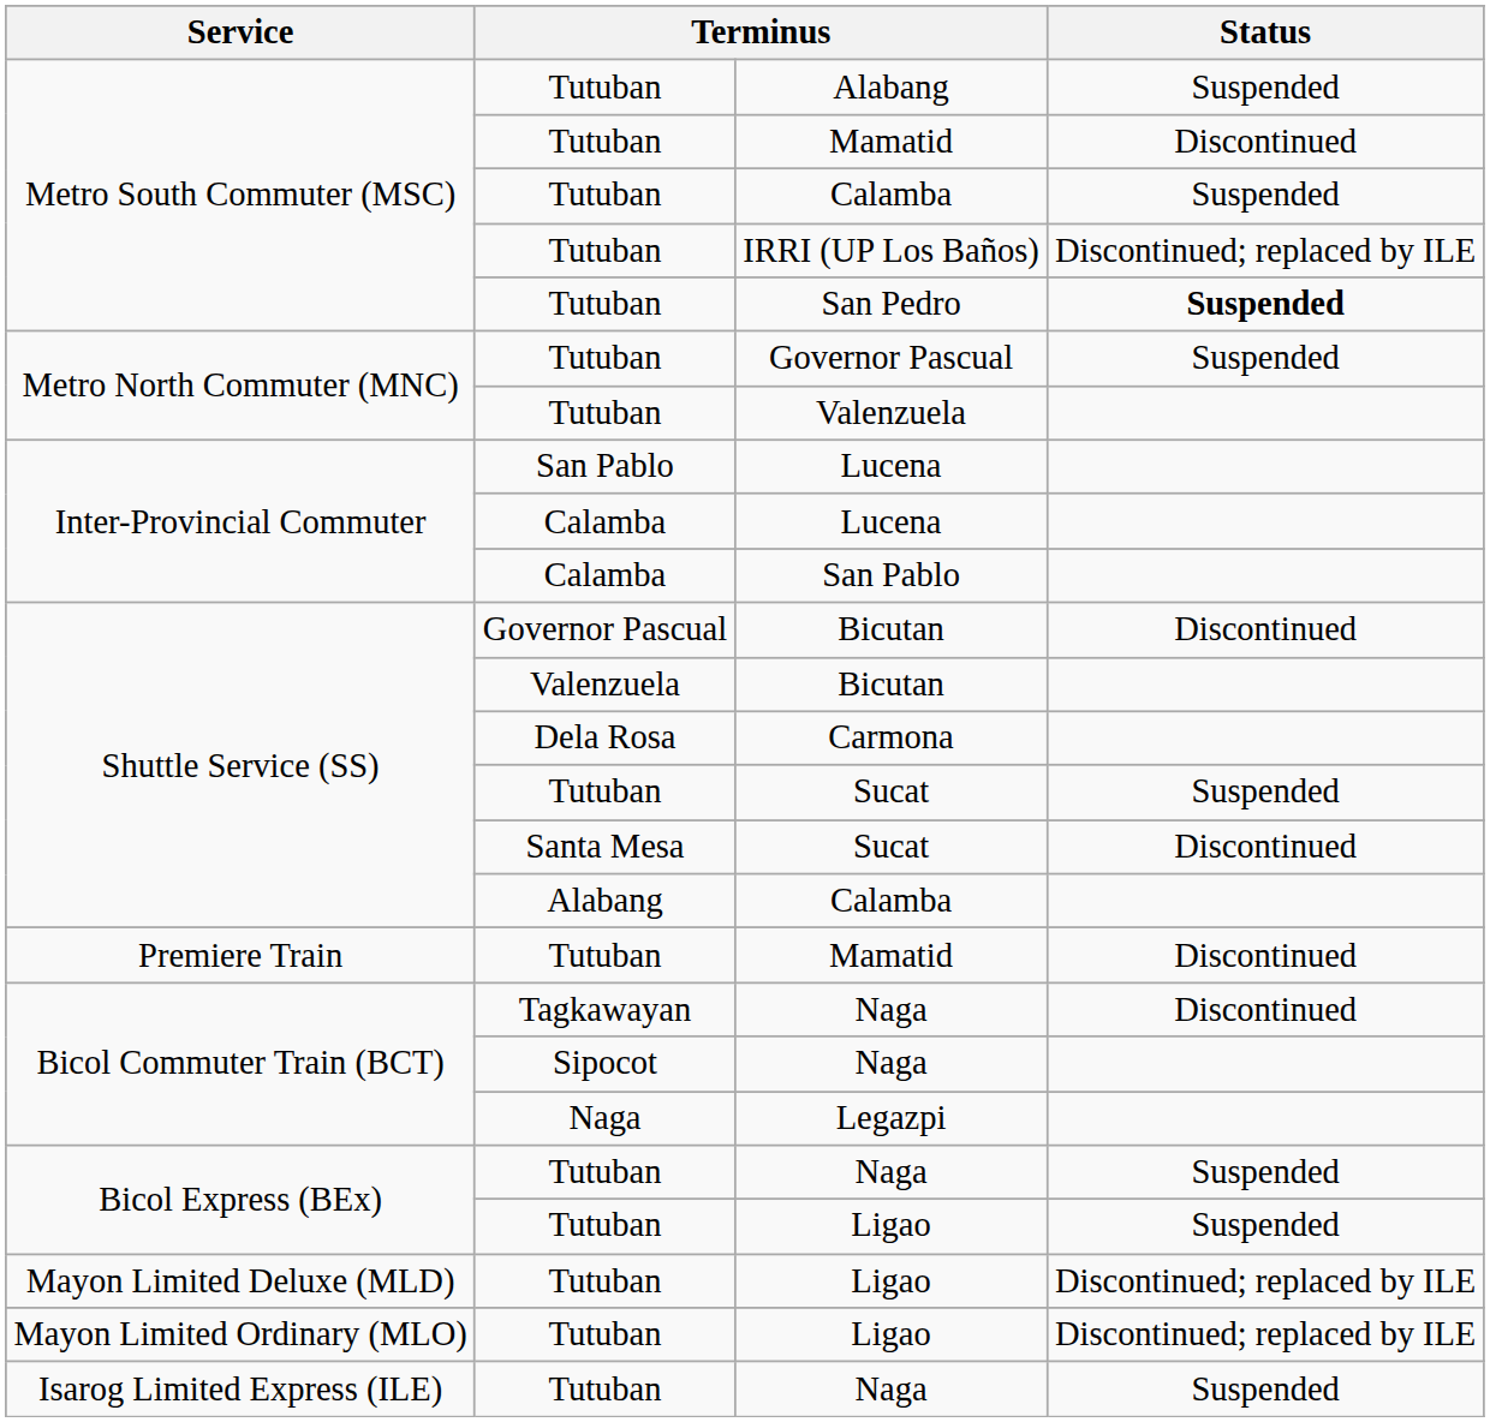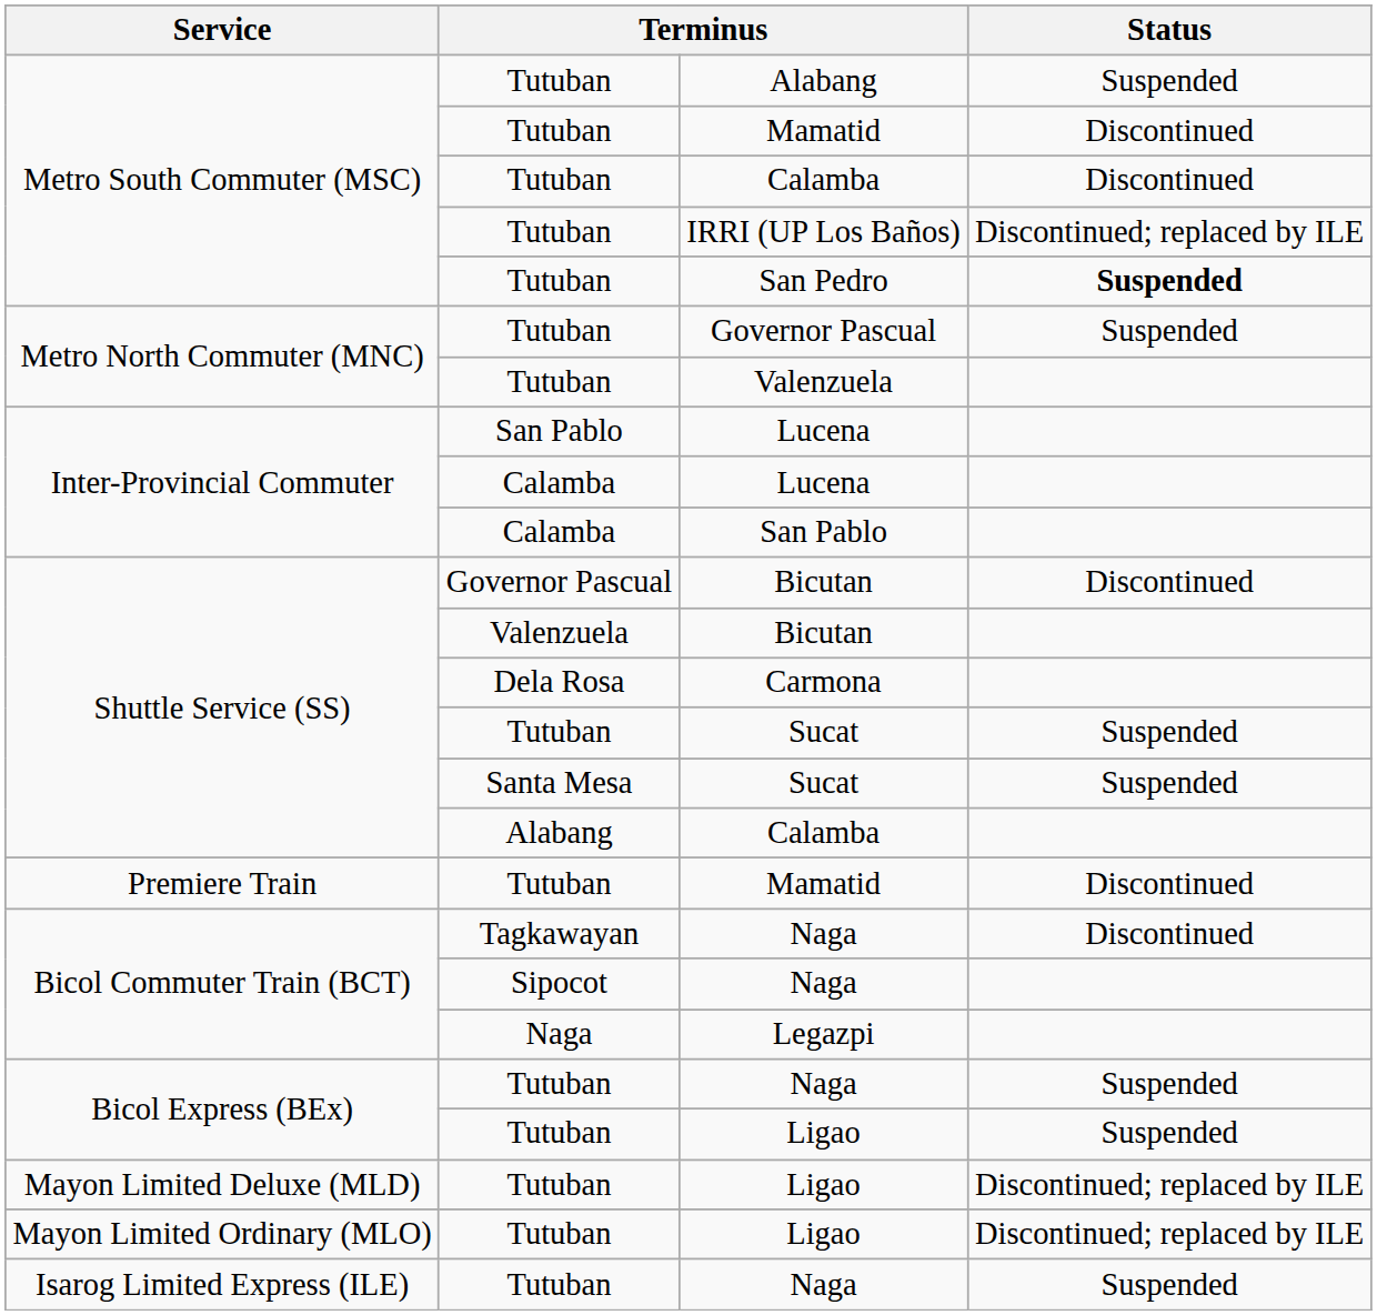 <table class="wikitable" style="text-align:center;">
 <tr>
 <th>Service</th>
 <th colspan="2">Terminus</th>
 <th>Status</th>
 </tr>
 <tr>
 <td rowspan="5">Metro South Commuter (MSC)</td>
 <td>Tutuban</td>
 <td>Alabang</td>
 <td>Suspended</td>
 </tr>
 <tr>
 <td>Tutuban</td>
 <td>Mamatid</td>
 <td>Discontinued</td>
 </tr>
 <tr>
 <td>Tutuban</td>
 <td>Calamba</td>
-<td>Suspended</td>
+<td>Discontinued</td>
 </tr>
 <tr>
 <td>Tutuban</td>
 <td>IRRI (UP Los Baños)</td>
 <td>Discontinued; replaced by ILE</td>
 </tr>
 <tr>
 <td>Tutuban</td>
 <td>San Pedro</td>
 <td><strong>Suspended</strong></td>
 </tr>
 <tr>
 <td rowspan="2">Metro North Commuter (MNC)</td>
 <td>Tutuban</td>
 <td>Governor Pascual</td>
 <td>Suspended</td>
 </tr>
 <tr>
 <td>Tutuban</td>
 <td>Valenzuela</td>
 <td></td>
 </tr>
 <tr>
 <td rowspan="3">Inter-Provincial Commuter</td>
 <td>San Pablo</td>
 <td>Lucena</td>
 <td></td>
 </tr>
 <tr>
 <td>Calamba</td>
 <td>Lucena</td>
 <td></td>
 </tr>
 <tr>
 <td>Calamba</td>
 <td>San Pablo</td>
 <td></td>
 </tr>
 <tr>
 <td rowspan="6">Shuttle Service (SS)</td>
 <td>Governor Pascual</td>
 <td>Bicutan</td>
 <td>Discontinued</td>
 </tr>
 <tr>
 <td>Valenzuela</td>
 <td>Bicutan</td>
 <td></td>
 </tr>
 <tr>
 <td>Dela Rosa</td>
 <td>Carmona</td>
 <td></td>
 </tr>
 <tr>
 <td>Tutuban</td>
 <td>Sucat</td>
 <td>Suspended</td>
 </tr>
 <tr>
 <td>Santa Mesa</td>
 <td>Sucat</td>
-<td>Discontinued</td>
+<td>Suspended</td>
 </tr>
 <tr>
 <td>Alabang</td>
 <td>Calamba</td>
 <td></td>
 </tr>
 <tr>
 <td>Premiere Train</td>
 <td>Tutuban</td>
 <td>Mamatid</td>
 <td>Discontinued</td>
 </tr>
 <tr>
 <td rowspan="3">Bicol Commuter Train (BCT)</td>
 <td>Tagkawayan</td>
 <td>Naga</td>
 <td>Discontinued</td>
 </tr>
 <tr>
 <td>Sipocot</td>
 <td>Naga</td>
 <td></td>
 </tr>
 <tr>
 <td>Naga</td>
 <td>Legazpi</td>
 <td></td>
 </tr>
 <tr>
 <td rowspan="2">Bicol Express (BEx)</td>
 <td>Tutuban</td>
 <td>Naga</td>
 <td>Suspended</td>
 </tr>
 <tr>
 <td>Tutuban</td>
 <td>Ligao</td>
 <td>Suspended</td>
 </tr>
 <tr>
 <td>Mayon Limited Deluxe (MLD)</td>
 <td>Tutuban</td>
 <td>Ligao</td>
 <td>Discontinued; replaced by ILE</td>
 </tr>
 <tr>
 <td>Mayon Limited Ordinary (MLO)</td>
 <td>Tutuban</td>
 <td>Ligao</td>
 <td>Discontinued; replaced by ILE</td>
 </tr>
 <tr>
 <td>Isarog Limited Express (ILE)</td>
 <td>Tutuban</td>
 <td>Naga</td>
 <td>Suspended</td>
 </tr>
 </table>
